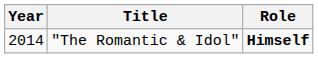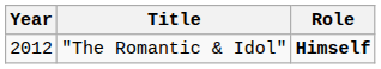 <table class="wikitable">
 <tr>
 <th>Year</th>
 <th>Title</th>
 <th>Role</th>
 </tr>
 <tr>
-<td>2014</td>
+<td>2012</td>
 <td>"The Romantic & Idol"</td>
 <td><strong>Himself</strong></td>
 </tr>
 </table>
